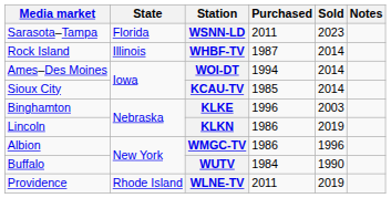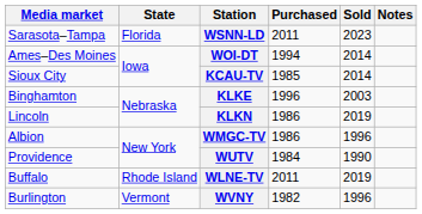 <table class="wikitable sortable">
 <tr>
 <th scope="col"><a href='#'>Media market</a></th>
 <th scope="col">State</th>
 <th scope="col">Station</th>
 <th scope="col">Purchased</th>
 <th scope="col">Sold</th>
 <th scope="col" class="unsortable">Notes</th>
 </tr>
 <tr>
 <td><a href='#'>Sarasota</a>–<a href='#'>Tampa</a></td>
 <td><a href='#'>Florida</a></td>
 <th scope="row"><a href='#'>WSNN-LD</a></th>
 <td>2011</td>
 <td>2023</td>
-<td></td>
-</tr>
-<tr>
-<td><a href='#'>Rock Island</a></td>
-<td><a href='#'>Illinois</a></td>
-<th scope="row"><a href='#'>WHBF-TV</a></th>
-<td>1987</td>
-<td>2014</td>
 <td></td>
 </tr>
 <tr>
 <td><a href='#'>Ames</a>–<a href='#'>Des Moines</a></td>
 <td rowspan="2"><a href='#'>Iowa</a></td>
 <th scope="row"><a href='#'>WOI-DT</a></th>
 <td>1994</td>
 <td>2014</td>
 <td></td>
 </tr>
 <tr>
 <td><a href='#'>Sioux City</a></td>
 <th scope="row"><a href='#'>KCAU-TV</a></th>
 <td>1985</td>
 <td>2014</td>
 <td></td>
 </tr>
 <tr>
 <td><a href='#'>Binghamton</a></td>
 <td rowspan="2"><a href='#'>Nebraska</a></td>
 <th scope="row"><a href='#'>KLKE</a></th>
 <td>1996</td>
 <td>2003</td>
 <td></td>
 </tr>
 <tr>
 <td><a href='#'>Lincoln</a></td>
 <th scope="row"><a href='#'>KLKN</a></th>
 <td>1986</td>
 <td>2019</td>
 <td></td>
 </tr>
 <tr>
 <td><a href='#'>Albion</a></td>
 <td rowspan="2"><a href='#'>New York</a></td>
 <th scope="row"><a href='#'>WMGC-TV</a></th>
 <td>1986</td>
 <td>1996</td>
 <td></td>
 </tr>
 <tr>
-<td><a href='#'>Buffalo</a></td>
+<td><a href='#'>Providence</a></td>
 <th scope="row"><a href='#'>WUTV</a></th>
 <td>1984</td>
 <td>1990</td>
 <td></td>
 </tr>
 <tr>
-<td><a href='#'>Providence</a></td>
+<td><a href='#'>Buffalo</a></td>
 <td><a href='#'>Rhode Island</a></td>
 <th scope="row"><a href='#'>WLNE-TV</a></th>
 <td>2011</td>
 <td>2019</td>
 <td></td>
 </tr>
+<tr>
+<td><a href='#'>Burlington</a></td>
+<td><a href='#'>Vermont</a></td>
+<th scope="row"><a href='#'>WVNY</a></th>
+<td>1982</td>
+<td>1996</td>
+<td></td>
+</tr>
 </table>
